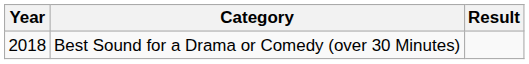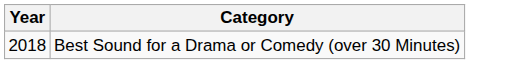 <table class="wikitable">
 <tr>
 <th>Year</th>
 <th>Category</th>
-<th>Result</th>
 </tr>
 <tr>
 <td>2018</td>
 <td>Best Sound for a Drama or Comedy (over 30 Minutes)</td>
-<td></td>
 </tr>
 </table>
